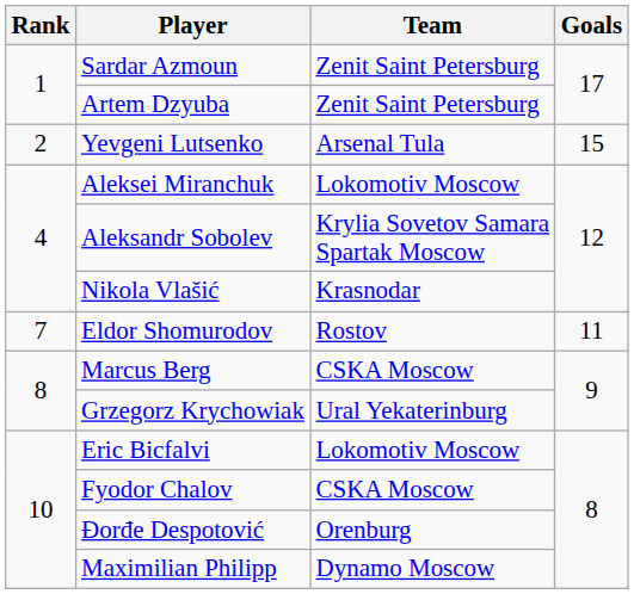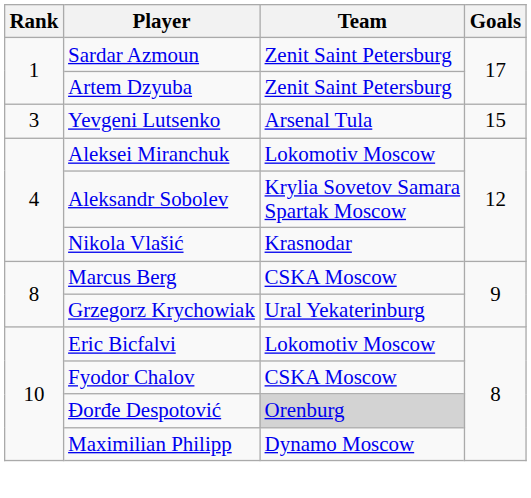 <table class="wikitable" style="text-align:center">
 <tr>
 <th>Rank</th>
 <th>Player</th>
 <th>Team</th>
 <th>Goals</th>
 </tr>
 <tr>
 <td rowspan=2>1</td>
 <td align=left> <a href='#'>Sardar Azmoun</a></td>
 <td align=left><a href='#'>Zenit Saint Petersburg</a></td>
 <td rowspan=2>17</td>
 </tr>
 <tr>
 <td align=left> <a href='#'>Artem Dzyuba</a></td>
 <td align=left><a href='#'>Zenit Saint Petersburg</a></td>
 </tr>
 <tr>
-<td>2</td>
+<td>3</td>
 <td align=left> <a href='#'>Yevgeni Lutsenko</a></td>
 <td align=left><a href='#'>Arsenal Tula</a></td>
 <td>15</td>
 </tr>
 <tr>
 <td rowspan=3>4</td>
 <td align=left> <a href='#'>Aleksei Miranchuk</a></td>
 <td align=left><a href='#'>Lokomotiv Moscow</a></td>
 <td rowspan=3>12</td>
 </tr>
 <tr>
 <td align=left> <a href='#'>Aleksandr Sobolev</a></td>
 <td align=left><a href='#'>Krylia Sovetov Samara</a><br><a href='#'>Spartak Moscow</a></td>
 </tr>
 <tr>
 <td align=left> <a href='#'>Nikola Vlašić</a></td>
 <td align=left><a href='#'>Krasnodar</a></td>
-</tr>
-<tr>
-<td>7</td>
-<td align=left> <a href='#'>Eldor Shomurodov</a></td>
-<td align=left><a href='#'>Rostov</a></td>
-<td>11</td>
 </tr>
 <tr>
 <td rowspan=2>8</td>
 <td align=left> <a href='#'>Marcus Berg</a></td>
 <td align=left><a href='#'>CSKA Moscow</a></td>
 <td rowspan=2>9</td>
 </tr>
 <tr>
 <td align=left> <a href='#'>Grzegorz Krychowiak</a></td>
 <td align=left><a href='#'>Ural Yekaterinburg</a></td>
 </tr>
 <tr>
 <td rowspan=4>10</td>
 <td align=left> <a href='#'>Eric Bicfalvi</a></td>
 <td align=left><a href='#'>Lokomotiv Moscow</a></td>
 <td rowspan=4>8</td>
 </tr>
 <tr>
 <td align=left> <a href='#'>Fyodor Chalov</a></td>
 <td align=left><a href='#'>CSKA Moscow</a></td>
 </tr>
 <tr>
 <td align=left> <a href='#'>Đorđe Despotović</a></td>
-<td align=left><a href='#'>Orenburg</a></td>
+<td align=left style="background: lightgrey;"><a href='#'>Orenburg</a></td>
 </tr>
 <tr>
 <td align=left> <a href='#'>Maximilian Philipp</a></td>
 <td align=left><a href='#'>Dynamo Moscow</a></td>
 </tr>
 </table>
